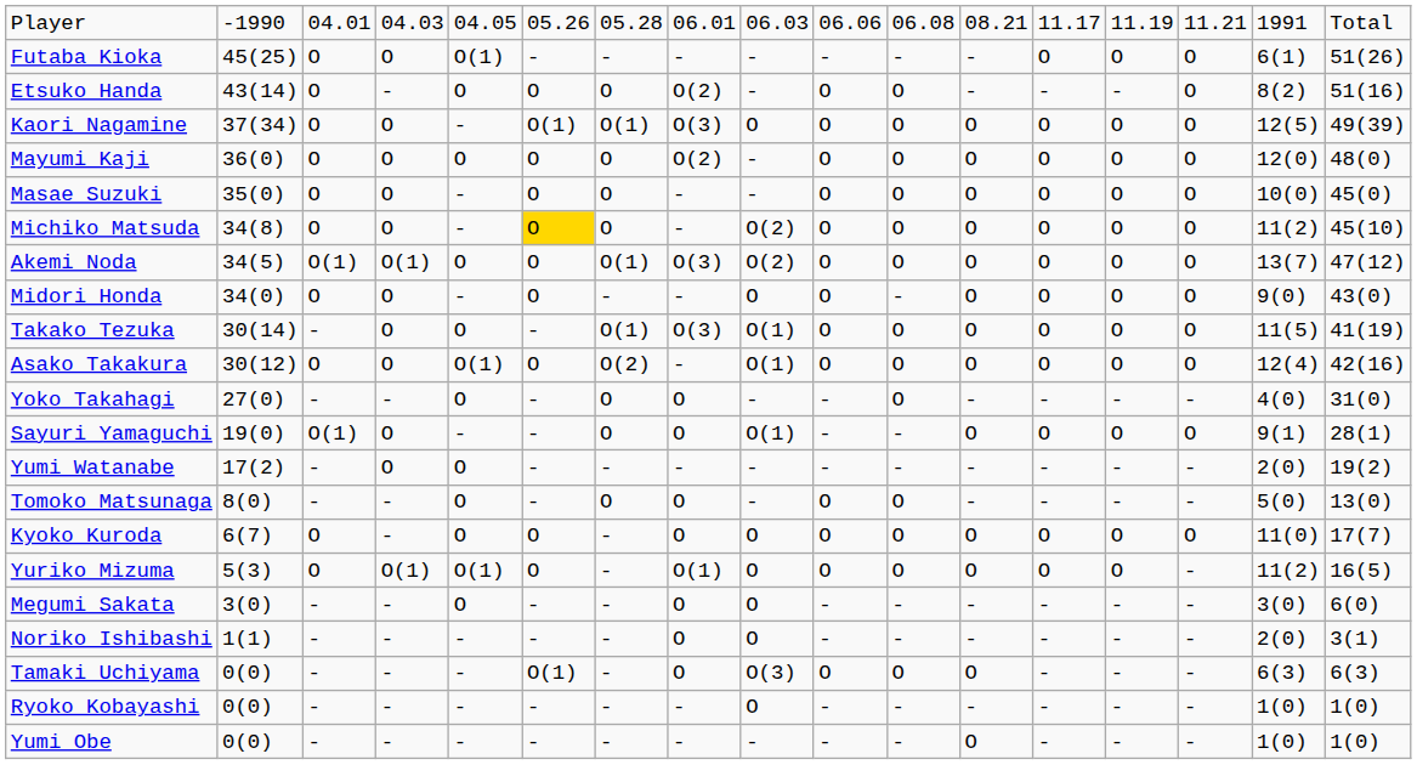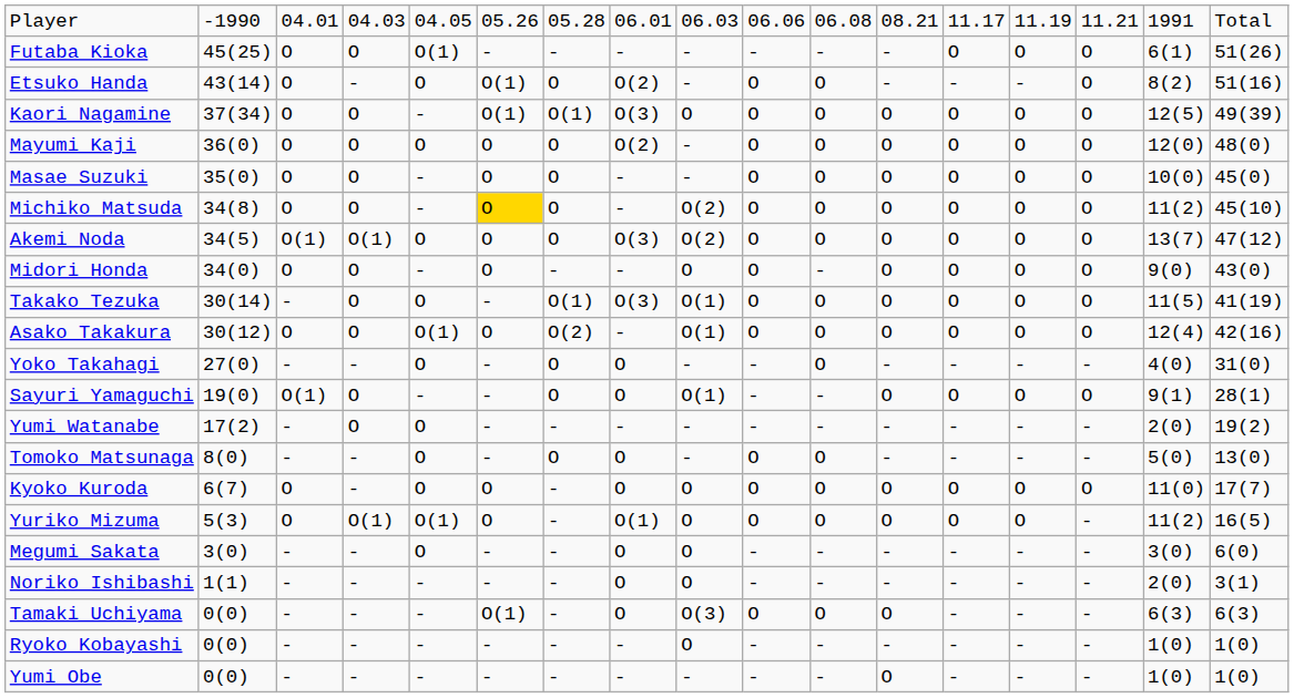 <table class="wikitable" style="text-align:left;">
 <tr>
 <td>Player</td>
 <td>-1990</td>
 <td>04.01</td>
 <td>04.03</td>
 <td>04.05</td>
 <td>05.26</td>
 <td>05.28</td>
 <td>06.01</td>
 <td>06.03</td>
 <td>06.06</td>
 <td>06.08</td>
 <td>08.21</td>
 <td>11.17</td>
 <td>11.19</td>
 <td>11.21</td>
 <td>1991</td>
 <td>Total</td>
 </tr>
 <tr>
 <td><a href='#'>Futaba Kioka</a></td>
 <td>45(25)</td>
 <td>O</td>
 <td>O</td>
 <td>O(1)</td>
 <td>-</td>
 <td>-</td>
 <td>-</td>
 <td>-</td>
 <td>-</td>
 <td>-</td>
 <td>-</td>
 <td>O</td>
 <td>O</td>
 <td>O</td>
 <td>6(1)</td>
 <td>51(26)</td>
 </tr>
 <tr>
 <td><a href='#'>Etsuko Handa</a></td>
 <td>43(14)</td>
 <td>O</td>
 <td>-</td>
 <td>O</td>
-<td>O</td>
+<td>O(1)</td>
 <td>O</td>
 <td>O(2)</td>
 <td>-</td>
 <td>O</td>
 <td>O</td>
 <td>-</td>
 <td>-</td>
 <td>-</td>
 <td>O</td>
 <td>8(2)</td>
 <td>51(16)</td>
 </tr>
 <tr>
 <td><a href='#'>Kaori Nagamine</a></td>
 <td>37(34)</td>
 <td>O</td>
 <td>O</td>
 <td>-</td>
 <td>O(1)</td>
 <td>O(1)</td>
 <td>O(3)</td>
 <td>O</td>
 <td>O</td>
 <td>O</td>
 <td>O</td>
 <td>O</td>
 <td>O</td>
 <td>O</td>
 <td>12(5)</td>
 <td>49(39)</td>
 </tr>
 <tr>
 <td><a href='#'>Mayumi Kaji</a></td>
 <td>36(0)</td>
 <td>O</td>
 <td>O</td>
 <td>O</td>
 <td>O</td>
 <td>O</td>
 <td>O(2)</td>
 <td>-</td>
 <td>O</td>
 <td>O</td>
 <td>O</td>
 <td>O</td>
 <td>O</td>
 <td>O</td>
 <td>12(0)</td>
 <td>48(0)</td>
 </tr>
 <tr>
 <td><a href='#'>Masae Suzuki</a></td>
 <td>35(0)</td>
 <td>O</td>
 <td>O</td>
 <td>-</td>
 <td>O</td>
 <td>O</td>
 <td>-</td>
 <td>-</td>
 <td>O</td>
 <td>O</td>
 <td>O</td>
 <td>O</td>
 <td>O</td>
 <td>O</td>
 <td>10(0)</td>
 <td>45(0)</td>
 </tr>
 <tr>
 <td><a href='#'>Michiko Matsuda</a></td>
 <td>34(8)</td>
 <td>O</td>
 <td>O</td>
 <td>-</td>
 <td style="background: gold;">O</td>
 <td>O</td>
 <td>-</td>
 <td>O(2)</td>
 <td>O</td>
 <td>O</td>
 <td>O</td>
 <td>O</td>
 <td>O</td>
 <td>O</td>
 <td>11(2)</td>
 <td>45(10)</td>
 </tr>
 <tr>
 <td><a href='#'>Akemi Noda</a></td>
 <td>34(5)</td>
 <td>O(1)</td>
 <td>O(1)</td>
 <td>O</td>
 <td>O</td>
-<td>O(1)</td>
+<td>O</td>
 <td>O(3)</td>
 <td>O(2)</td>
 <td>O</td>
 <td>O</td>
 <td>O</td>
 <td>O</td>
 <td>O</td>
 <td>O</td>
 <td>13(7)</td>
 <td>47(12)</td>
 </tr>
 <tr>
 <td><a href='#'>Midori Honda</a></td>
 <td>34(0)</td>
 <td>O</td>
 <td>O</td>
 <td>-</td>
 <td>O</td>
 <td>-</td>
 <td>-</td>
 <td>O</td>
 <td>O</td>
 <td>-</td>
 <td>O</td>
 <td>O</td>
 <td>O</td>
 <td>O</td>
 <td>9(0)</td>
 <td>43(0)</td>
 </tr>
 <tr>
 <td><a href='#'>Takako Tezuka</a></td>
 <td>30(14)</td>
 <td>-</td>
 <td>O</td>
 <td>O</td>
 <td>-</td>
 <td>O(1)</td>
 <td>O(3)</td>
 <td>O(1)</td>
 <td>O</td>
 <td>O</td>
 <td>O</td>
 <td>O</td>
 <td>O</td>
 <td>O</td>
 <td>11(5)</td>
 <td>41(19)</td>
 </tr>
 <tr>
 <td><a href='#'>Asako Takakura</a></td>
 <td>30(12)</td>
 <td>O</td>
 <td>O</td>
 <td>O(1)</td>
 <td>O</td>
 <td>O(2)</td>
 <td>-</td>
 <td>O(1)</td>
 <td>O</td>
 <td>O</td>
 <td>O</td>
 <td>O</td>
 <td>O</td>
 <td>O</td>
 <td>12(4)</td>
 <td>42(16)</td>
 </tr>
 <tr>
 <td><a href='#'>Yoko Takahagi</a></td>
 <td>27(0)</td>
 <td>-</td>
 <td>-</td>
 <td>O</td>
 <td>-</td>
 <td>O</td>
 <td>O</td>
 <td>-</td>
 <td>-</td>
 <td>O</td>
 <td>-</td>
 <td>-</td>
 <td>-</td>
 <td>-</td>
 <td>4(0)</td>
 <td>31(0)</td>
 </tr>
 <tr>
 <td><a href='#'>Sayuri Yamaguchi</a></td>
 <td>19(0)</td>
 <td>O(1)</td>
 <td>O</td>
 <td>-</td>
 <td>-</td>
 <td>O</td>
 <td>O</td>
 <td>O(1)</td>
 <td>-</td>
 <td>-</td>
 <td>O</td>
 <td>O</td>
 <td>O</td>
 <td>O</td>
 <td>9(1)</td>
 <td>28(1)</td>
 </tr>
 <tr>
 <td><a href='#'>Yumi Watanabe</a></td>
 <td>17(2)</td>
 <td>-</td>
 <td>O</td>
 <td>O</td>
 <td>-</td>
 <td>-</td>
 <td>-</td>
 <td>-</td>
 <td>-</td>
 <td>-</td>
 <td>-</td>
 <td>-</td>
 <td>-</td>
 <td>-</td>
 <td>2(0)</td>
 <td>19(2)</td>
 </tr>
 <tr>
 <td><a href='#'>Tomoko Matsunaga</a></td>
 <td>8(0)</td>
 <td>-</td>
 <td>-</td>
 <td>O</td>
 <td>-</td>
 <td>O</td>
 <td>O</td>
 <td>-</td>
 <td>O</td>
 <td>O</td>
 <td>-</td>
 <td>-</td>
 <td>-</td>
 <td>-</td>
 <td>5(0)</td>
 <td>13(0)</td>
 </tr>
 <tr>
 <td><a href='#'>Kyoko Kuroda</a></td>
 <td>6(7)</td>
 <td>O</td>
 <td>-</td>
 <td>O</td>
 <td>O</td>
 <td>-</td>
 <td>O</td>
 <td>O</td>
 <td>O</td>
 <td>O</td>
 <td>O</td>
 <td>O</td>
 <td>O</td>
 <td>O</td>
 <td>11(0)</td>
 <td>17(7)</td>
 </tr>
 <tr>
 <td><a href='#'>Yuriko Mizuma</a></td>
 <td>5(3)</td>
 <td>O</td>
 <td>O(1)</td>
 <td>O(1)</td>
 <td>O</td>
 <td>-</td>
 <td>O(1)</td>
 <td>O</td>
 <td>O</td>
 <td>O</td>
 <td>O</td>
 <td>O</td>
 <td>O</td>
 <td>-</td>
 <td>11(2)</td>
 <td>16(5)</td>
 </tr>
 <tr>
 <td><a href='#'>Megumi Sakata</a></td>
 <td>3(0)</td>
 <td>-</td>
 <td>-</td>
 <td>O</td>
 <td>-</td>
 <td>-</td>
 <td>O</td>
 <td>O</td>
 <td>-</td>
 <td>-</td>
 <td>-</td>
 <td>-</td>
 <td>-</td>
 <td>-</td>
 <td>3(0)</td>
 <td>6(0)</td>
 </tr>
 <tr>
 <td><a href='#'>Noriko Ishibashi</a></td>
 <td>1(1)</td>
 <td>-</td>
 <td>-</td>
 <td>-</td>
 <td>-</td>
 <td>-</td>
 <td>O</td>
 <td>O</td>
 <td>-</td>
 <td>-</td>
 <td>-</td>
 <td>-</td>
 <td>-</td>
 <td>-</td>
 <td>2(0)</td>
 <td>3(1)</td>
 </tr>
 <tr>
 <td><a href='#'>Tamaki Uchiyama</a></td>
 <td>0(0)</td>
 <td>-</td>
 <td>-</td>
 <td>-</td>
 <td>O(1)</td>
 <td>-</td>
 <td>O</td>
 <td>O(3)</td>
 <td>O</td>
 <td>O</td>
 <td>O</td>
 <td>-</td>
 <td>-</td>
 <td>-</td>
 <td>6(3)</td>
 <td>6(3)</td>
 </tr>
 <tr>
 <td><a href='#'>Ryoko Kobayashi</a></td>
 <td>0(0)</td>
 <td>-</td>
 <td>-</td>
 <td>-</td>
 <td>-</td>
 <td>-</td>
 <td>-</td>
 <td>O</td>
 <td>-</td>
 <td>-</td>
 <td>-</td>
 <td>-</td>
 <td>-</td>
 <td>-</td>
 <td>1(0)</td>
 <td>1(0)</td>
 </tr>
 <tr>
 <td><a href='#'>Yumi Obe</a></td>
 <td>0(0)</td>
 <td>-</td>
 <td>-</td>
 <td>-</td>
 <td>-</td>
 <td>-</td>
 <td>-</td>
 <td>-</td>
 <td>-</td>
 <td>-</td>
 <td>O</td>
 <td>-</td>
 <td>-</td>
 <td>-</td>
 <td>1(0)</td>
 <td>1(0)</td>
 </tr>
 </table>
